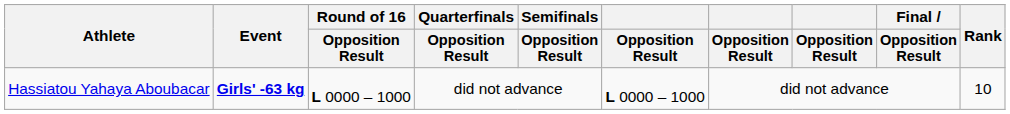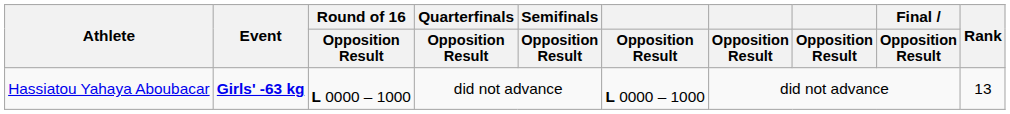 <table class="wikitable" style="font-size:90%">
 <tr>
 <th rowspan="2">Athlete</th>
 <th rowspan="2">Event</th>
 <th>Round of 16</th>
 <th>Quarterfinals</th>
 <th>Semifinals</th>
 <th></th>
 <th></th>
 <th></th>
 <th>Final / </th>
 <th rowspan=2>Rank</th>
 </tr>
 <tr style="font-size:95%">
 <th>Opposition<br>Result</th>
 <th>Opposition<br>Result</th>
 <th>Opposition<br>Result</th>
 <th>Opposition<br>Result</th>
 <th>Opposition<br>Result</th>
 <th>Opposition<br>Result</th>
 <th>Opposition<br>Result</th>
 </tr>
 <tr align=center>
 <td align=left><a href='#'>Hassiatou Yahaya Aboubacar</a></td>
 <td align=left><strong><a href='#'>Girls' -63 kg</a></strong></td>
 <td><br><strong>L</strong> 0000 – 1000</td>
 <td colspan=2>did not advance</td>
 <td><br><strong>L</strong> 0000 – 1000</td>
 <td colspan=3>did not advance</td>
-<td>10</td>
+<td>13</td>
 </tr>
 </table>
